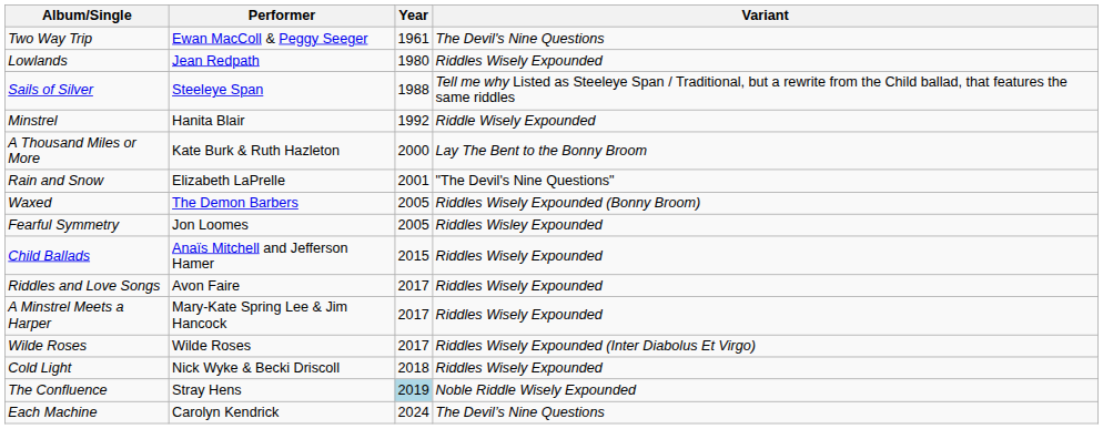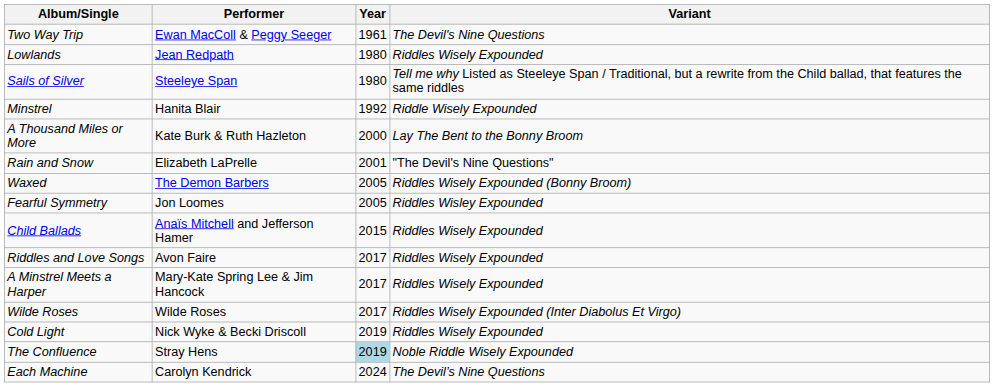 <table class="wikitable">
 <tr>
 <th>Album/Single</th>
 <th>Performer</th>
 <th>Year</th>
 <th>Variant</th>
 </tr>
 <tr>
 <td><em>Two Way Trip</em></td>
 <td><a href='#'>Ewan MacColl</a> & <a href='#'>Peggy Seeger</a></td>
 <td>1961</td>
 <td><em>The Devil's Nine Questions</em></td>
 </tr>
 <tr>
 <td><em>Lowlands</em></td>
 <td><a href='#'>Jean Redpath</a></td>
 <td>1980</td>
 <td><em>Riddles Wisely Expounded</em></td>
 </tr>
 <tr>
 <td><em><a href='#'>Sails of Silver</a></em></td>
 <td><a href='#'>Steeleye Span</a></td>
-<td>1988</td>
+<td>1980</td>
 <td><em>Tell me why</em> Listed as Steeleye Span / Traditional, but a rewrite from the Child ballad, that features the same riddles</td>
 </tr>
 <tr>
 <td><em>Minstrel</em></td>
 <td>Hanita Blair</td>
 <td>1992</td>
 <td><em>Riddle Wisely Expounded</em></td>
 </tr>
 <tr>
 <td><em>A Thousand Miles or More</em></td>
 <td>Kate Burk & Ruth Hazleton</td>
 <td>2000</td>
 <td><em>Lay The Bent to the Bonny Broom</em></td>
 </tr>
 <tr>
 <td><em>Rain and Snow</em></td>
 <td>Elizabeth LaPrelle</td>
 <td>2001</td>
 <td>"The Devil's Nine Questions"</td>
 </tr>
 <tr>
 <td><em>Waxed</em></td>
 <td><a href='#'>The Demon Barbers</a></td>
 <td>2005</td>
 <td><em>Riddles Wisely Expounded (Bonny Broom)</em></td>
 </tr>
 <tr>
 <td><em>Fearful Symmetry</em></td>
 <td>Jon Loomes</td>
 <td>2005</td>
 <td><em>Riddles Wisley Expounded</em></td>
 </tr>
 <tr>
 <td><em><a href='#'>Child Ballads</a></em></td>
 <td><a href='#'>Anaïs Mitchell</a> and Jefferson Hamer</td>
 <td>2015</td>
 <td><em>Riddles Wisely Expounded</em></td>
 </tr>
 <tr>
 <td><em>Riddles and Love Songs</em></td>
 <td>Avon Faire</td>
 <td>2017</td>
 <td><em>Riddles Wisely Expounded</em></td>
 </tr>
 <tr>
 <td><em>A Minstrel Meets a Harper</em></td>
 <td>Mary-Kate Spring Lee & Jim Hancock</td>
 <td>2017</td>
 <td><em>Riddles Wisely Expounded</em></td>
 </tr>
 <tr>
 <td><em>Wilde Roses</em></td>
 <td>Wilde Roses</td>
 <td>2017</td>
 <td><em>Riddles Wisely Expounded (Inter Diabolus Et Virgo)</em></td>
 </tr>
 <tr>
 <td><em>Cold Light</em></td>
 <td>Nick Wyke & Becki Driscoll</td>
-<td>2018</td>
+<td>2019</td>
 <td><em>Riddles Wisely Expounded</em></td>
 </tr>
 <tr>
 <td><em>The Confluence</em></td>
 <td>Stray Hens</td>
 <td style="background: lightblue;">2019</td>
 <td><em>Noble Riddle Wisely Expounded</em></td>
 </tr>
 <tr>
 <td><em>Each Machine</em></td>
 <td>Carolyn Kendrick</td>
 <td>2024</td>
 <td><em>The Devil’s Nine Questions</em></td>
 </tr>
 </table>
